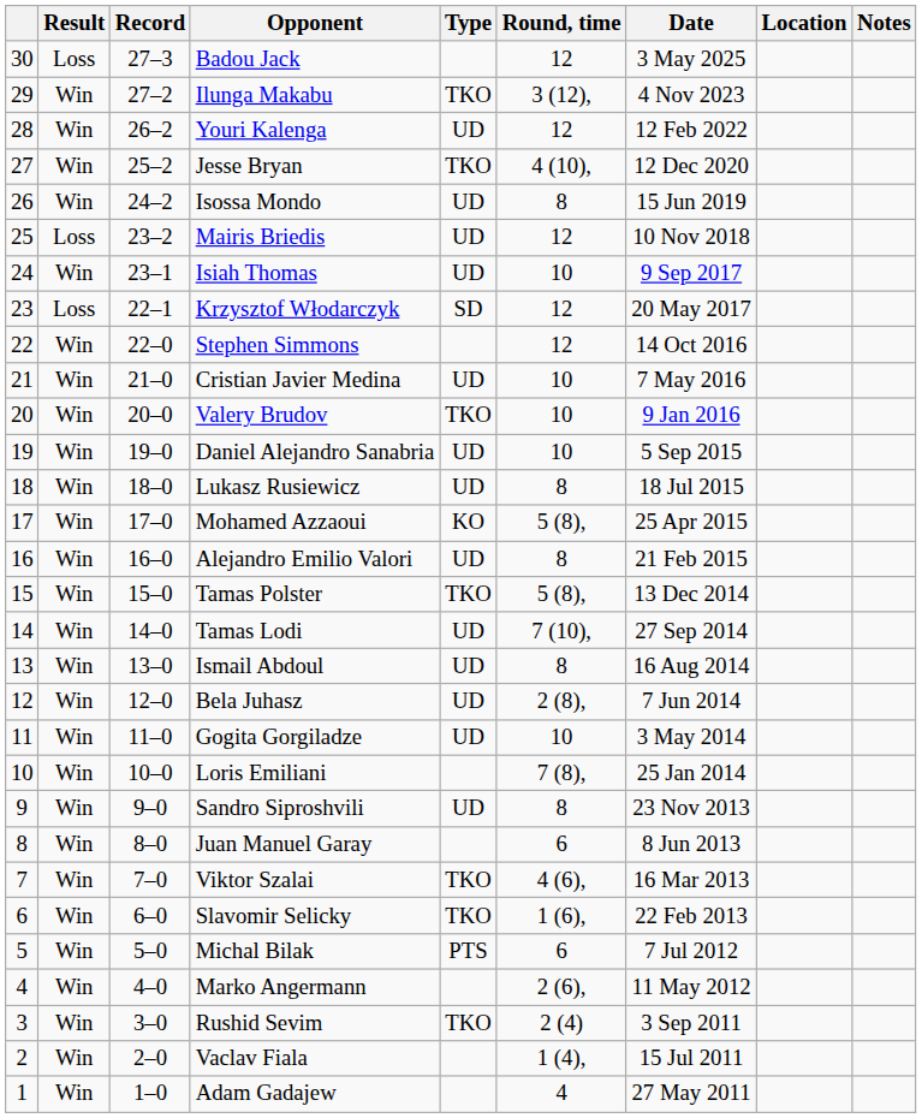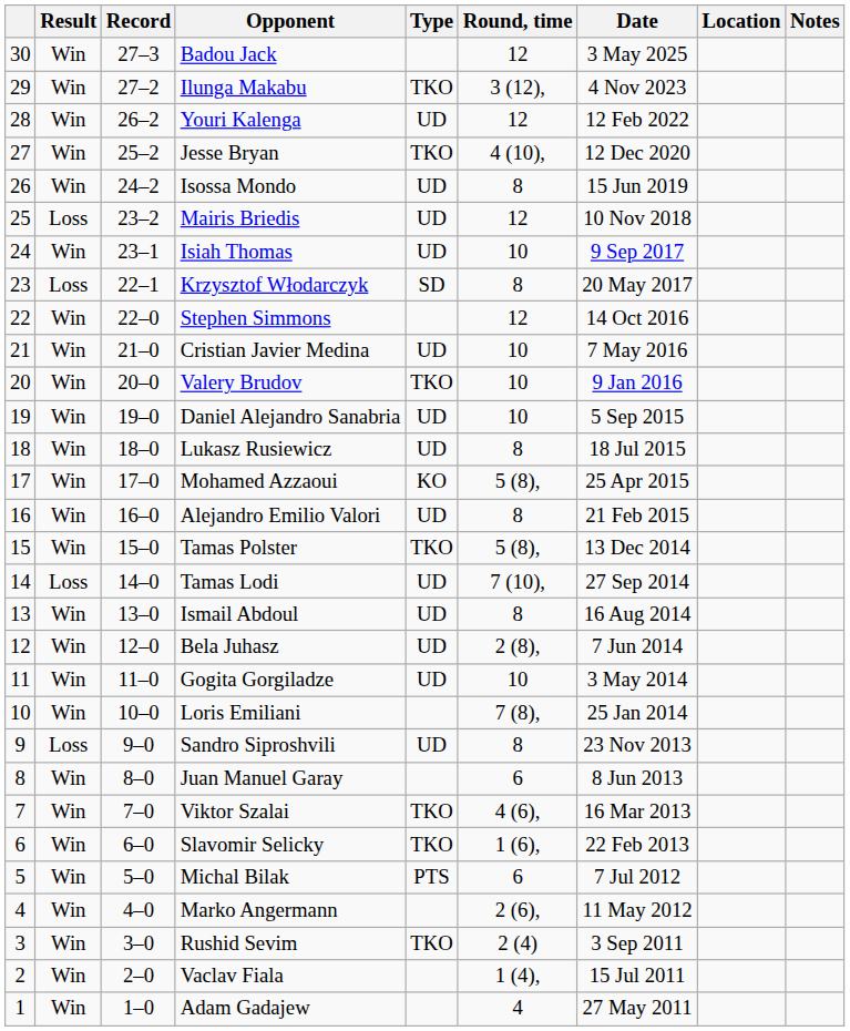 <table class=wikitable style=text-align:center>
 <tr>
 <th></th>
 <th>Result</th>
 <th>Record</th>
 <th>Opponent</th>
 <th>Type</th>
 <th>Round, time</th>
 <th>Date</th>
 <th>Location</th>
 <th>Notes</th>
 </tr>
 <tr>
 <td>30</td>
-<td>Loss</td>
+<td>Win</td>
 <td>27–3</td>
 <td style="text-align:left;"><a href='#'>Badou Jack</a></td>
 <td></td>
 <td>12</td>
 <td>3 May 2025</td>
 <td style="text-align:left;"></td>
 <td style="text-align:left;"></td>
 </tr>
 <tr>
 <td>29</td>
 <td>Win</td>
 <td>27–2</td>
 <td style="text-align:left;"><a href='#'>Ilunga Makabu</a></td>
 <td>TKO</td>
 <td>3 (12), </td>
 <td>4 Nov 2023</td>
 <td style="text-align:left;"></td>
 <td style="text-align:left;"></td>
 </tr>
 <tr>
 <td>28</td>
 <td>Win</td>
 <td>26–2</td>
 <td style="text-align:left;"><a href='#'>Youri Kalenga</a></td>
 <td>UD</td>
 <td>12</td>
 <td>12 Feb 2022</td>
 <td style="text-align:left;"></td>
 <td style="text-align:left;"></td>
 </tr>
 <tr>
 <td>27</td>
 <td>Win</td>
 <td>25–2</td>
 <td style="text-align:left;">Jesse Bryan</td>
 <td>TKO</td>
 <td>4 (10), </td>
 <td>12 Dec 2020</td>
 <td style="text-align:left;"></td>
 <td style="text-align:left;"></td>
 </tr>
 <tr>
 <td>26</td>
 <td>Win</td>
 <td>24–2</td>
 <td style="text-align:left;">Isossa Mondo</td>
 <td>UD</td>
 <td>8</td>
 <td>15 Jun 2019</td>
 <td style="text-align:left;"></td>
 <td></td>
 </tr>
 <tr>
 <td>25</td>
 <td>Loss</td>
 <td>23–2</td>
 <td style="text-align:left;"><a href='#'>Mairis Briedis</a></td>
 <td>UD</td>
 <td>12</td>
 <td>10 Nov 2018</td>
 <td style="text-align:left;"></td>
 <td style="text-align:left;"></td>
 </tr>
 <tr>
 <td>24</td>
 <td>Win</td>
 <td>23–1</td>
 <td style="text-align:left;"><a href='#'>Isiah Thomas</a></td>
 <td>UD</td>
 <td>10</td>
 <td><a href='#'>9 Sep 2017</a></td>
 <td style="text-align:left;"></td>
 <td></td>
 </tr>
 <tr>
 <td>23</td>
 <td>Loss</td>
 <td>22–1</td>
 <td style="text-align:left;"><a href='#'>Krzysztof Włodarczyk</a></td>
 <td>SD</td>
-<td>12</td>
+<td>8</td>
 <td>20 May 2017</td>
 <td style="text-align:left;"></td>
 <td></td>
 </tr>
 <tr>
 <td>22</td>
 <td>Win</td>
 <td>22–0</td>
 <td style="text-align:left;"><a href='#'>Stephen Simmons</a></td>
 <td></td>
 <td>12</td>
 <td>14 Oct 2016</td>
 <td style="text-align:left;"></td>
 <td style="text-align:left;"></td>
 </tr>
 <tr>
 <td>21</td>
 <td>Win</td>
 <td>21–0</td>
 <td style="text-align:left;">Cristian Javier Medina</td>
 <td>UD</td>
 <td>10</td>
 <td>7 May 2016</td>
 <td style="text-align:left;"></td>
 <td style="text-align:left;"></td>
 </tr>
 <tr>
 <td>20</td>
 <td>Win</td>
 <td>20–0</td>
 <td style="text-align:left;"><a href='#'>Valery Brudov</a></td>
 <td>TKO</td>
 <td>10</td>
 <td><a href='#'>9 Jan 2016</a></td>
 <td style="text-align:left;"></td>
 <td style="text-align:left;"></td>
 </tr>
 <tr>
 <td>19</td>
 <td>Win</td>
 <td>19–0</td>
 <td style="text-align:left;">Daniel Alejandro Sanabria</td>
 <td>UD</td>
 <td>10</td>
 <td>5 Sep 2015</td>
 <td style="text-align:left;"></td>
 <td style="text-align:left;"></td>
 </tr>
 <tr>
 <td>18</td>
 <td>Win</td>
 <td>18–0</td>
 <td style="text-align:left;">Lukasz Rusiewicz</td>
 <td>UD</td>
 <td>8</td>
 <td>18 Jul 2015</td>
 <td style="text-align:left;"></td>
 <td></td>
 </tr>
 <tr>
 <td>17</td>
 <td>Win</td>
 <td>17–0</td>
 <td style="text-align:left;">Mohamed Azzaoui</td>
 <td>KO</td>
 <td>5 (8), </td>
 <td>25 Apr 2015</td>
 <td style="text-align:left;"></td>
 <td></td>
 </tr>
 <tr>
 <td>16</td>
 <td>Win</td>
 <td>16–0</td>
 <td style="text-align:left;">Alejandro Emilio Valori</td>
 <td>UD</td>
 <td>8</td>
 <td>21 Feb 2015</td>
 <td style="text-align:left;"></td>
 <td></td>
 </tr>
 <tr>
 <td>15</td>
 <td>Win</td>
 <td>15–0</td>
 <td style="text-align:left;">Tamas Polster</td>
 <td>TKO</td>
 <td>5 (8), </td>
 <td>13 Dec 2014</td>
 <td style="text-align:left;"></td>
 <td></td>
 </tr>
 <tr>
 <td>14</td>
-<td>Win</td>
+<td>Loss</td>
 <td>14–0</td>
 <td style="text-align:left;">Tamas Lodi</td>
 <td>UD</td>
 <td>7 (10), </td>
 <td>27 Sep 2014</td>
 <td style="text-align:left;"></td>
 <td></td>
 </tr>
 <tr>
 <td>13</td>
 <td>Win</td>
 <td>13–0</td>
 <td style="text-align:left;">Ismail Abdoul</td>
 <td>UD</td>
 <td>8</td>
 <td>16 Aug 2014</td>
 <td style="text-align:left;"></td>
 <td></td>
 </tr>
 <tr>
 <td>12</td>
 <td>Win</td>
 <td>12–0</td>
 <td style="text-align:left;">Bela Juhasz</td>
 <td>UD</td>
 <td>2 (8), </td>
 <td>7 Jun 2014</td>
 <td style="text-align:left;"></td>
 <td></td>
 </tr>
 <tr>
 <td>11</td>
 <td>Win</td>
 <td>11–0</td>
 <td style="text-align:left;">Gogita Gorgiladze</td>
 <td>UD</td>
 <td>10</td>
 <td>3 May 2014</td>
 <td style="text-align:left;"></td>
 <td style="text-align:left;"></td>
 </tr>
 <tr>
 <td>10</td>
 <td>Win</td>
 <td>10–0</td>
 <td style="text-align:left;">Loris Emiliani</td>
 <td></td>
 <td>7 (8), </td>
 <td>25 Jan 2014</td>
 <td style="text-align:left;"></td>
 <td></td>
 </tr>
 <tr>
 <td>9</td>
-<td>Win</td>
+<td>Loss</td>
 <td>9–0</td>
 <td style="text-align:left;">Sandro Siproshvili</td>
 <td>UD</td>
 <td>8</td>
 <td>23 Nov 2013</td>
 <td style="text-align:left;"></td>
 <td></td>
 </tr>
 <tr>
 <td>8</td>
 <td>Win</td>
 <td>8–0</td>
 <td style="text-align:left;">Juan Manuel Garay</td>
 <td></td>
 <td>6</td>
 <td>8 Jun 2013</td>
 <td style="text-align:left;"></td>
 <td></td>
 </tr>
 <tr>
 <td>7</td>
 <td>Win</td>
 <td>7–0</td>
 <td style="text-align:left;">Viktor Szalai</td>
 <td>TKO</td>
 <td>4 (6), </td>
 <td>16 Mar 2013</td>
 <td style="text-align:left;"></td>
 <td></td>
 </tr>
 <tr>
 <td>6</td>
 <td>Win</td>
 <td>6–0</td>
 <td style="text-align:left;">Slavomir Selicky</td>
 <td>TKO</td>
 <td>1 (6), </td>
 <td>22 Feb 2013</td>
 <td style="text-align:left;"></td>
 <td></td>
 </tr>
 <tr>
 <td>5</td>
 <td>Win</td>
 <td>5–0</td>
 <td style="text-align:left;">Michal Bilak</td>
 <td>PTS</td>
 <td>6</td>
 <td>7 Jul 2012</td>
 <td style="text-align:left;"></td>
 <td></td>
 </tr>
 <tr>
 <td>4</td>
 <td>Win</td>
 <td>4–0</td>
 <td style="text-align:left;">Marko Angermann</td>
 <td></td>
 <td>2 (6), </td>
 <td>11 May 2012</td>
 <td style="text-align:left;"></td>
 <td></td>
 </tr>
 <tr>
 <td>3</td>
 <td>Win</td>
 <td>3–0</td>
 <td style="text-align:left;">Rushid Sevim</td>
 <td>TKO</td>
 <td>2 (4)</td>
 <td>3 Sep 2011</td>
 <td style="text-align:left;"></td>
 <td></td>
 </tr>
 <tr>
 <td>2</td>
 <td>Win</td>
 <td>2–0</td>
 <td style="text-align:left;">Vaclav Fiala</td>
 <td></td>
 <td>1 (4), </td>
 <td>15 Jul 2011</td>
 <td style="text-align:left;"></td>
 <td></td>
 </tr>
 <tr>
 <td>1</td>
 <td>Win</td>
 <td>1–0</td>
 <td style="text-align:left;">Adam Gadajew</td>
 <td></td>
 <td>4</td>
 <td>27 May 2011</td>
 <td style="text-align:left;"></td>
 <td></td>
 </tr>
 </table>
